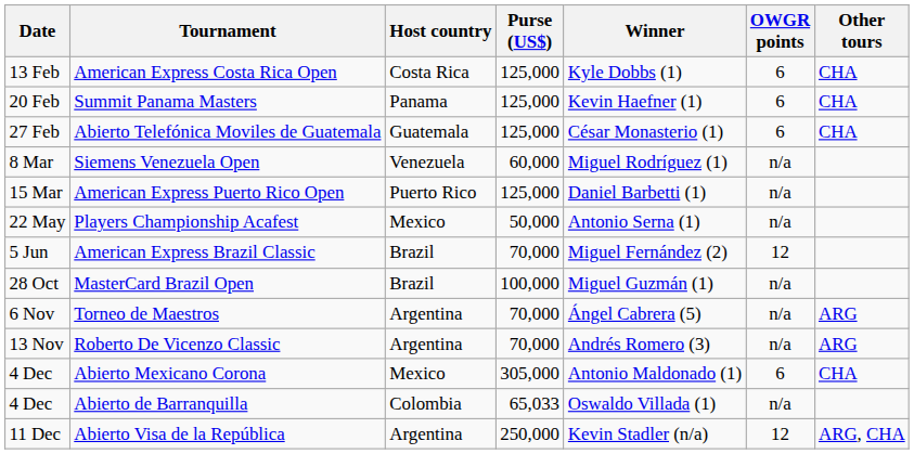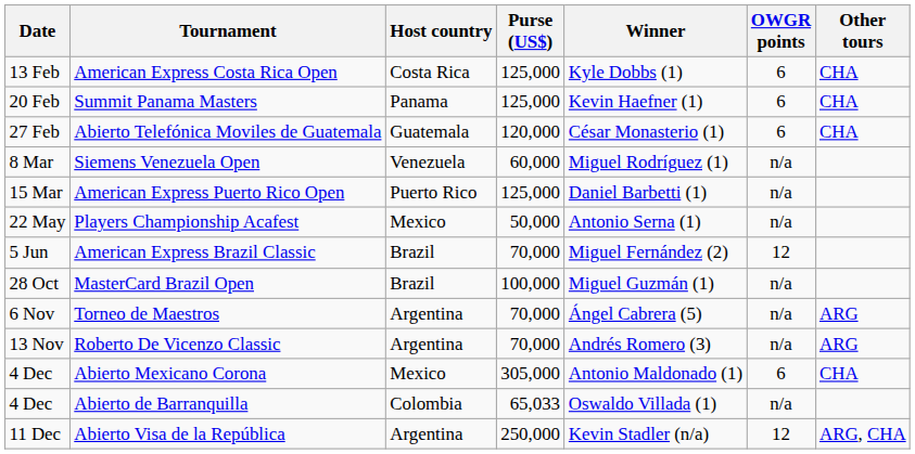 <table class="wikitable" style="font-size:95%">
 <tr>
 <th>Date</th>
 <th>Tournament</th>
 <th>Host country</th>
 <th>Purse<br>(<a href='#'>US$</a>)</th>
 <th>Winner</th>
 <th><a href='#'>OWGR</a><br>points</th>
 <th>Other<br>tours</th>
 </tr>
 <tr>
 <td>13 Feb</td>
 <td><a href='#'>American Express Costa Rica Open</a></td>
 <td>Costa Rica</td>
 <td align=right>125,000</td>
 <td> <a href='#'>Kyle Dobbs</a> (1)</td>
 <td align=center>6</td>
 <td><a href='#'>CHA</a></td>
 </tr>
 <tr>
 <td>20 Feb</td>
 <td><a href='#'>Summit Panama Masters</a></td>
 <td>Panama</td>
 <td align=right>125,000</td>
 <td> <a href='#'>Kevin Haefner</a> (1)</td>
 <td align=center>6</td>
 <td><a href='#'>CHA</a></td>
 </tr>
 <tr>
 <td>27 Feb</td>
 <td><a href='#'>Abierto Telefónica Moviles de Guatemala</a></td>
 <td>Guatemala</td>
-<td align=right>125,000</td>
+<td align=right>120,000</td>
 <td> <a href='#'>César Monasterio</a> (1)</td>
 <td align=center>6</td>
 <td><a href='#'>CHA</a></td>
 </tr>
 <tr>
 <td>8 Mar</td>
 <td><a href='#'>Siemens Venezuela Open</a></td>
 <td>Venezuela</td>
 <td align=right>60,000</td>
 <td> <a href='#'>Miguel Rodríguez</a> (1)</td>
 <td align=center>n/a</td>
 <td></td>
 </tr>
 <tr>
 <td>15 Mar</td>
 <td><a href='#'>American Express Puerto Rico Open</a></td>
 <td>Puerto Rico</td>
 <td align=right>125,000</td>
 <td> <a href='#'>Daniel Barbetti</a> (1)</td>
 <td align=center>n/a</td>
 <td></td>
 </tr>
 <tr>
 <td>22 May</td>
 <td><a href='#'>Players Championship Acafest</a></td>
 <td>Mexico</td>
 <td align=right>50,000</td>
 <td> <a href='#'>Antonio Serna</a> (1)</td>
 <td align=center>n/a</td>
 <td></td>
 </tr>
 <tr>
 <td>5 Jun</td>
 <td><a href='#'>American Express Brazil Classic</a></td>
 <td>Brazil</td>
 <td align=right>70,000</td>
 <td> <a href='#'>Miguel Fernández</a> (2)</td>
 <td align=center>12</td>
 <td></td>
 </tr>
 <tr>
 <td>28 Oct</td>
 <td><a href='#'>MasterCard Brazil Open</a></td>
 <td>Brazil</td>
 <td align=right>100,000</td>
 <td> <a href='#'>Miguel Guzmán</a> (1)</td>
 <td align=center>n/a</td>
 <td></td>
 </tr>
 <tr>
 <td>6 Nov</td>
 <td><a href='#'>Torneo de Maestros</a></td>
 <td>Argentina</td>
 <td align=right>70,000</td>
 <td> <a href='#'>Ángel Cabrera</a> (5)</td>
 <td align=center>n/a</td>
 <td><a href='#'>ARG</a></td>
 </tr>
 <tr>
 <td>13 Nov</td>
 <td><a href='#'>Roberto De Vicenzo Classic</a></td>
 <td>Argentina</td>
 <td align=right>70,000</td>
 <td> <a href='#'>Andrés Romero</a> (3)</td>
 <td align=center>n/a</td>
 <td><a href='#'>ARG</a></td>
 </tr>
 <tr>
 <td>4 Dec</td>
 <td><a href='#'>Abierto Mexicano Corona</a></td>
 <td>Mexico</td>
 <td align=right>305,000</td>
 <td> <a href='#'>Antonio Maldonado</a> (1)</td>
 <td align=center>6</td>
 <td><a href='#'>CHA</a></td>
 </tr>
 <tr>
 <td>4 Dec</td>
 <td><a href='#'>Abierto de Barranquilla</a></td>
 <td>Colombia</td>
 <td align=right>65,033</td>
 <td> <a href='#'>Oswaldo Villada</a> (1)</td>
 <td align=center>n/a</td>
 <td></td>
 </tr>
 <tr>
 <td>11 Dec</td>
 <td><a href='#'>Abierto Visa de la República</a></td>
 <td>Argentina</td>
 <td align=right>250,000</td>
 <td> <a href='#'>Kevin Stadler</a> (n/a)</td>
 <td align=center>12</td>
 <td><a href='#'>ARG</a>, <a href='#'>CHA</a></td>
 </tr>
 </table>
